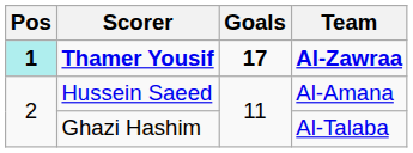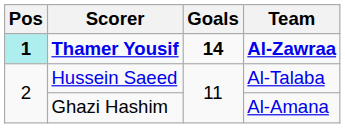 <table class="wikitable">
 <tr>
 <th>Pos</th>
 <th>Scorer</th>
 <th>Goals</th>
 <th>Team</th>
 </tr>
 <tr>
 <td align=center style="background: paleturquoise;"><strong>1</strong></td>
 <td><strong><a href='#'>Thamer Yousif</a></strong></td>
-<td align=center><strong>17</strong></td>
+<td align=center><strong>14</strong></td>
 <td><strong><a href='#'>Al-Zawraa</a></strong></td>
 </tr>
 <tr>
 <td rowspan=2 align=center>2</td>
 <td><a href='#'>Hussein Saeed</a></td>
 <td rowspan=2 align=center>11</td>
-<td><a href='#'>Al-Amana</a></td>
+<td><a href='#'>Al-Talaba</a></td>
 </tr>
 <tr>
 <td>Ghazi Hashim</td>
-<td><a href='#'>Al-Talaba</a></td>
+<td><a href='#'>Al-Amana</a></td>
 </tr>
 </table>
